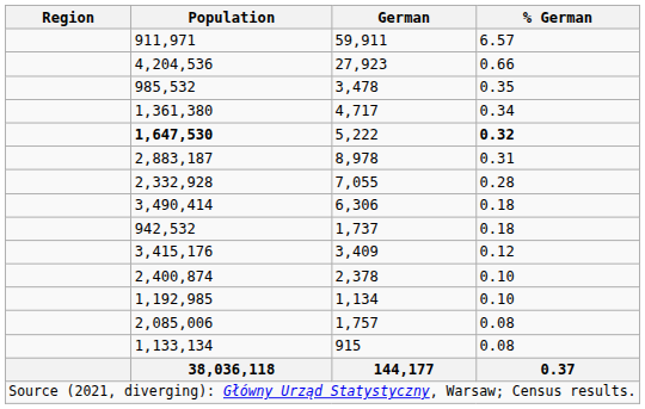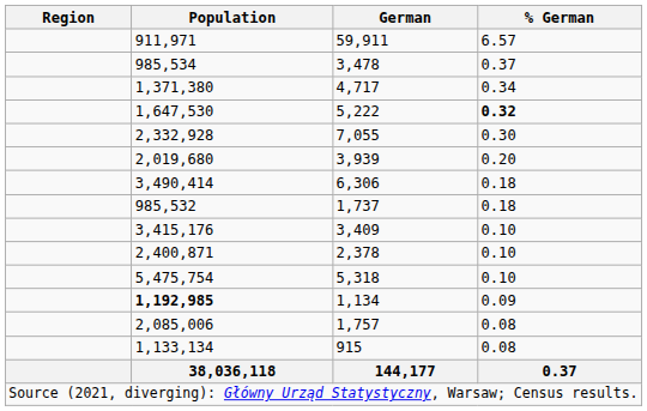 <table class="wikitable sortable">
 <tr>
 <th>Region</th>
 <th>Population</th>
 <th>German</th>
 <th>% German</th>
 </tr>
 <tr>
 <td></td>
 <td>911,971</td>
 <td>59,911</td>
 <td>6.57</td>
 </tr>
 <tr>
 <td></td>
-<td>4,204,536</td>
-<td>27,923</td>
-<td>0.66</td>
+<td>985,534</td>
+<td>3,478</td>
+<td>0.37</td>
 </tr>
 <tr>
 <td></td>
-<td>985,532</td>
-<td>3,478</td>
-<td>0.35</td>
-</tr>
-<tr>
-<td></td>
-<td>1,361,380</td>
+<td>1,371,380</td>
 <td>4,717</td>
 <td>0.34</td>
 </tr>
 <tr>
 <td></td>
-<td><strong>1,647,530</strong></td>
+<td>1,647,530</td>
 <td>5,222</td>
 <td><strong>0.32</strong></td>
 </tr>
 <tr>
 <td></td>
-<td>2,883,187</td>
-<td>8,978</td>
-<td>0.31</td>
+<td>2,332,928</td>
+<td>7,055</td>
+<td>0.30</td>
 </tr>
 <tr>
 <td></td>
-<td>2,332,928</td>
-<td>7,055</td>
-<td>0.28</td>
+<td>2,019,680</td>
+<td>3,939</td>
+<td>0.20</td>
 </tr>
 <tr>
 <td></td>
 <td>3,490,414</td>
 <td>6,306</td>
 <td>0.18</td>
 </tr>
 <tr>
 <td></td>
-<td>942,532</td>
+<td>985,532</td>
 <td>1,737</td>
 <td>0.18</td>
 </tr>
 <tr>
 <td></td>
 <td>3,415,176</td>
 <td>3,409</td>
-<td>0.12</td>
+<td>0.10</td>
 </tr>
 <tr>
 <td></td>
-<td>2,400,874</td>
+<td>2,400,871</td>
 <td>2,378</td>
 <td>0.10</td>
 </tr>
 <tr>
 <td></td>
-<td>1,192,985</td>
+<td>5,475,754</td>
+<td>5,318</td>
+<td>0.10</td>
+</tr>
+<tr>
+<td></td>
+<td><strong>1,192,985</strong></td>
 <td>1,134</td>
-<td>0.10</td>
+<td>0.09</td>
 </tr>
 <tr>
 <td></td>
 <td>2,085,006</td>
 <td>1,757</td>
 <td>0.08</td>
 </tr>
 <tr>
 <td></td>
 <td>1,133,134</td>
 <td>915</td>
 <td>0.08</td>
 </tr>
 <tr>
 <th></th>
 <th>38,036,118</th>
 <th>144,177</th>
 <th>0.37</th>
 </tr>
 <tr>
 <td colspan="4" align="left" style="font-size: 95%;">Source (2021, diverging): <em><a href='#'>Główny Urząd Statystyczny</a></em>, Warsaw; Census results.</td>
 </tr>
 </table>
